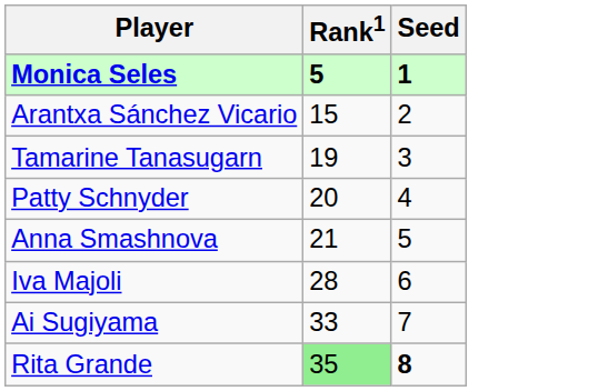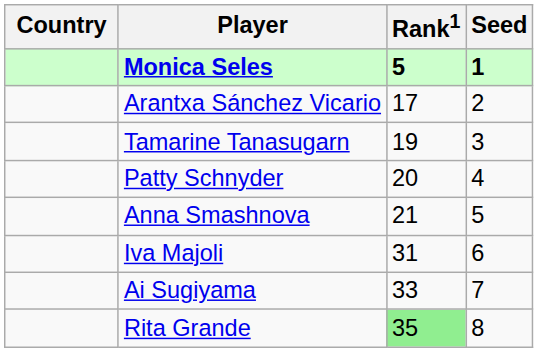 <table class="wikitable" border="1">
 <tr>
+<th width="70">Country</th>
 <th width="175">Player</th>
 <th>Rank<sup>1</sup></th>
 <th>Seed</th>
 </tr>
 <tr style="background:#cfc;">
+<td><strong></strong></td>
 <td><strong><a href='#'>Monica Seles</a></strong></td>
 <td><strong>5</strong></td>
 <td><strong>1</strong></td>
 </tr>
 <tr>
+<td></td>
 <td><a href='#'>Arantxa Sánchez Vicario</a></td>
-<td>15</td>
+<td>17</td>
 <td>2</td>
 </tr>
 <tr>
+<td></td>
 <td><a href='#'>Tamarine Tanasugarn</a></td>
 <td>19</td>
 <td>3</td>
 </tr>
 <tr>
+<td></td>
 <td><a href='#'>Patty Schnyder</a></td>
 <td>20</td>
 <td>4</td>
 </tr>
 <tr>
+<td></td>
 <td><a href='#'>Anna Smashnova</a></td>
 <td>21</td>
 <td>5</td>
 </tr>
 <tr>
+<td></td>
 <td><a href='#'>Iva Majoli</a></td>
-<td>28</td>
+<td>31</td>
 <td>6</td>
 </tr>
 <tr>
+<td></td>
 <td><a href='#'>Ai Sugiyama</a></td>
 <td>33</td>
 <td>7</td>
 </tr>
 <tr>
+<td></td>
 <td><a href='#'>Rita Grande</a></td>
 <td style="background: lightgreen;">35</td>
-<td><strong>8</strong></td>
+<td>8</td>
 </tr>
 </table>
